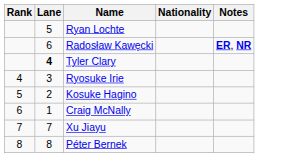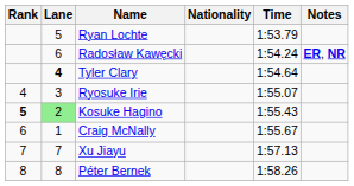 <table class="wikitable sortable" style="text-align:center">
 <tr>
 <th>Rank</th>
 <th>Lane</th>
 <th>Name</th>
 <th>Nationality</th>
+<th>Time</th>
 <th>Notes</th>
 </tr>
 <tr>
 <td></td>
 <td>5</td>
 <td align=left><a href='#'>Ryan Lochte</a></td>
 <td align=left></td>
+<td>1:53.79</td>
 <td></td>
 </tr>
 <tr>
 <td></td>
 <td>6</td>
 <td align=left><a href='#'>Radosław Kawęcki</a></td>
 <td align=left></td>
+<td>1:54.24</td>
 <td><strong><a href='#'>ER</a></strong>, <strong><a href='#'>NR</a></strong></td>
 </tr>
 <tr>
 <td></td>
 <td><strong>4</strong></td>
 <td align=left><a href='#'>Tyler Clary</a></td>
 <td align=left></td>
+<td>1:54.64</td>
 <td></td>
 </tr>
 <tr>
 <td>4</td>
 <td>3</td>
 <td align=left><a href='#'>Ryosuke Irie</a></td>
 <td align=left></td>
+<td>1:55.07</td>
 <td></td>
 </tr>
 <tr>
-<td>5</td>
-<td>2</td>
+<td><strong>5</strong></td>
+<td style="background: lightgreen;">2</td>
 <td align=left><a href='#'>Kosuke Hagino</a></td>
 <td align=left></td>
+<td>1:55.43</td>
 <td></td>
 </tr>
 <tr>
 <td>6</td>
 <td>1</td>
 <td align=left><a href='#'>Craig McNally</a></td>
 <td align=left></td>
+<td>1:55.67</td>
 <td></td>
 </tr>
 <tr>
 <td>7</td>
 <td>7</td>
 <td align=left><a href='#'>Xu Jiayu</a></td>
 <td align=left></td>
+<td>1:57.13</td>
 <td></td>
 </tr>
 <tr>
 <td>8</td>
 <td>8</td>
 <td align=left><a href='#'>Péter Bernek</a></td>
 <td align=left></td>
+<td>1:58.26</td>
 <td></td>
 </tr>
 </table>
